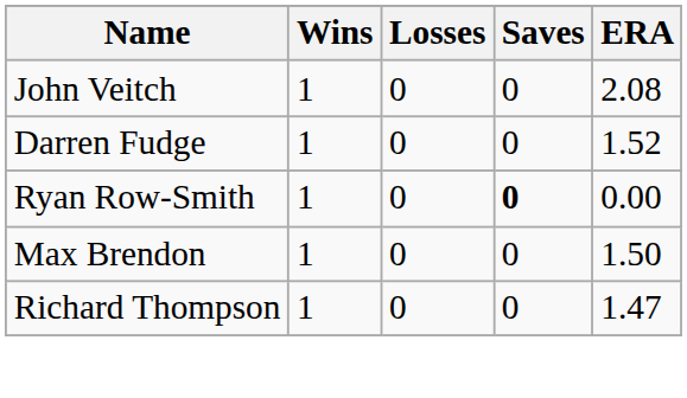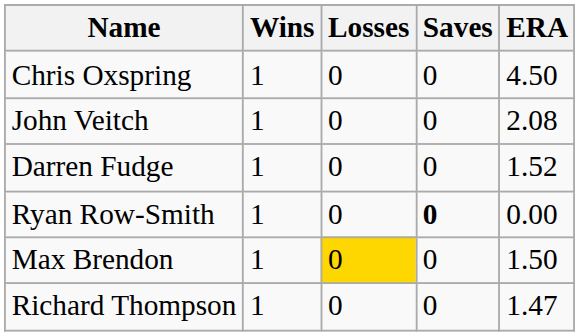 <table class="wikitable">
 <tr>
 </tr>
 <tr>
 <th>Name</th>
 <th>Wins</th>
 <th>Losses</th>
 <th>Saves</th>
 <th>ERA</th>
+</tr>
+<tr>
+<td>Chris Oxspring</td>
+<td>1</td>
+<td>0</td>
+<td>0</td>
+<td>4.50</td>
 </tr>
 <tr>
 <td>John Veitch</td>
 <td>1</td>
 <td>0</td>
 <td>0</td>
 <td>2.08</td>
 </tr>
 <tr>
 <td>Darren Fudge</td>
 <td>1</td>
 <td>0</td>
 <td>0</td>
 <td>1.52</td>
 </tr>
 <tr>
 <td>Ryan Row-Smith</td>
 <td>1</td>
 <td>0</td>
 <td><strong>0</strong></td>
 <td>0.00</td>
 </tr>
 <tr>
 <td>Max Brendon</td>
 <td>1</td>
-<td>0</td>
+<td style="background: gold;">0</td>
 <td>0</td>
 <td>1.50</td>
 </tr>
 <tr>
 <td>Richard Thompson</td>
 <td>1</td>
 <td>0</td>
 <td>0</td>
 <td>1.47</td>
 </tr>
 </table>
